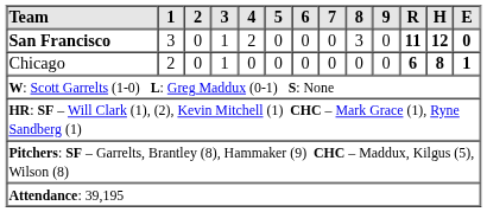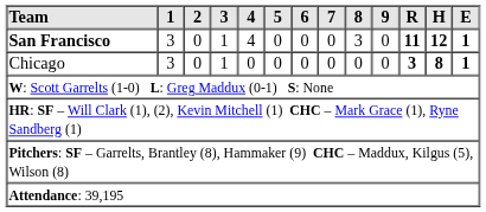 <table border=1 cellspacing=0 width=450 style="margin-left:3em;">
 <tr style="text-align:center; background-color:#e6e6e6;">
 <th align=left width=28%>Team</th>
 <th width=5%>1</th>
 <th width=5%>2</th>
 <th width=5%>3</th>
 <th width=5%>4</th>
 <th width=5%>5</th>
 <th width=5%>6</th>
 <th width=5%>7</th>
 <th width=5%>8</th>
 <th width=5%>9</th>
 <th width=5%>R</th>
 <th width=5%>H</th>
 <th width=5%>E</th>
 </tr>
 <tr style="text-align:center;">
 <td align=left><strong>San Francisco</strong></td>
 <td>3</td>
 <td>0</td>
 <td>1</td>
-<td>2</td>
+<td>4</td>
 <td>0</td>
 <td>0</td>
 <td>0</td>
 <td>3</td>
 <td>0</td>
 <td><strong>11</strong></td>
 <td><strong>12</strong></td>
-<td><strong>0</strong></td>
+<td><strong>1</strong></td>
 </tr>
 <tr style="text-align:center;">
 <td align=left>Chicago</td>
-<td>2</td>
+<td>3</td>
 <td>0</td>
 <td>1</td>
 <td>0</td>
 <td>0</td>
 <td>0</td>
 <td>0</td>
 <td>0</td>
 <td>0</td>
-<td><strong>6</strong></td>
+<td><strong>3</strong></td>
 <td><strong>8</strong></td>
 <td><strong>1</strong></td>
 </tr>
 <tr style="text-align:left;">
 <td colspan=13><small><strong>W</strong>: <a href='#'>Scott Garrelts</a> (1-0)   <strong>L</strong>: <a href='#'>Greg Maddux</a> (0-1)   <strong>S</strong>: None</small></td>
 </tr>
 <tr style="text-align:left;">
 <td colspan=13><small><strong>HR</strong>: <strong>SF</strong> – <a href='#'>Will Clark</a> (1), (2), <a href='#'>Kevin Mitchell</a> (1)  <strong>CHC</strong> – <a href='#'>Mark Grace</a> (1), <a href='#'>Ryne Sandberg</a> (1)</small></td>
 </tr>
 <tr style="text-align:left;">
 <td colspan=13><small><strong>Pitchers</strong>: <strong>SF</strong> – Garrelts, Brantley (8), Hammaker (9)  <strong>CHC</strong> – Maddux, Kilgus (5), Wilson (8)</small></td>
 </tr>
 <tr style="text-align:left;">
 <td colspan=13><small><strong>Attendance</strong>: 39,195</small></td>
 </tr>
 </table>
